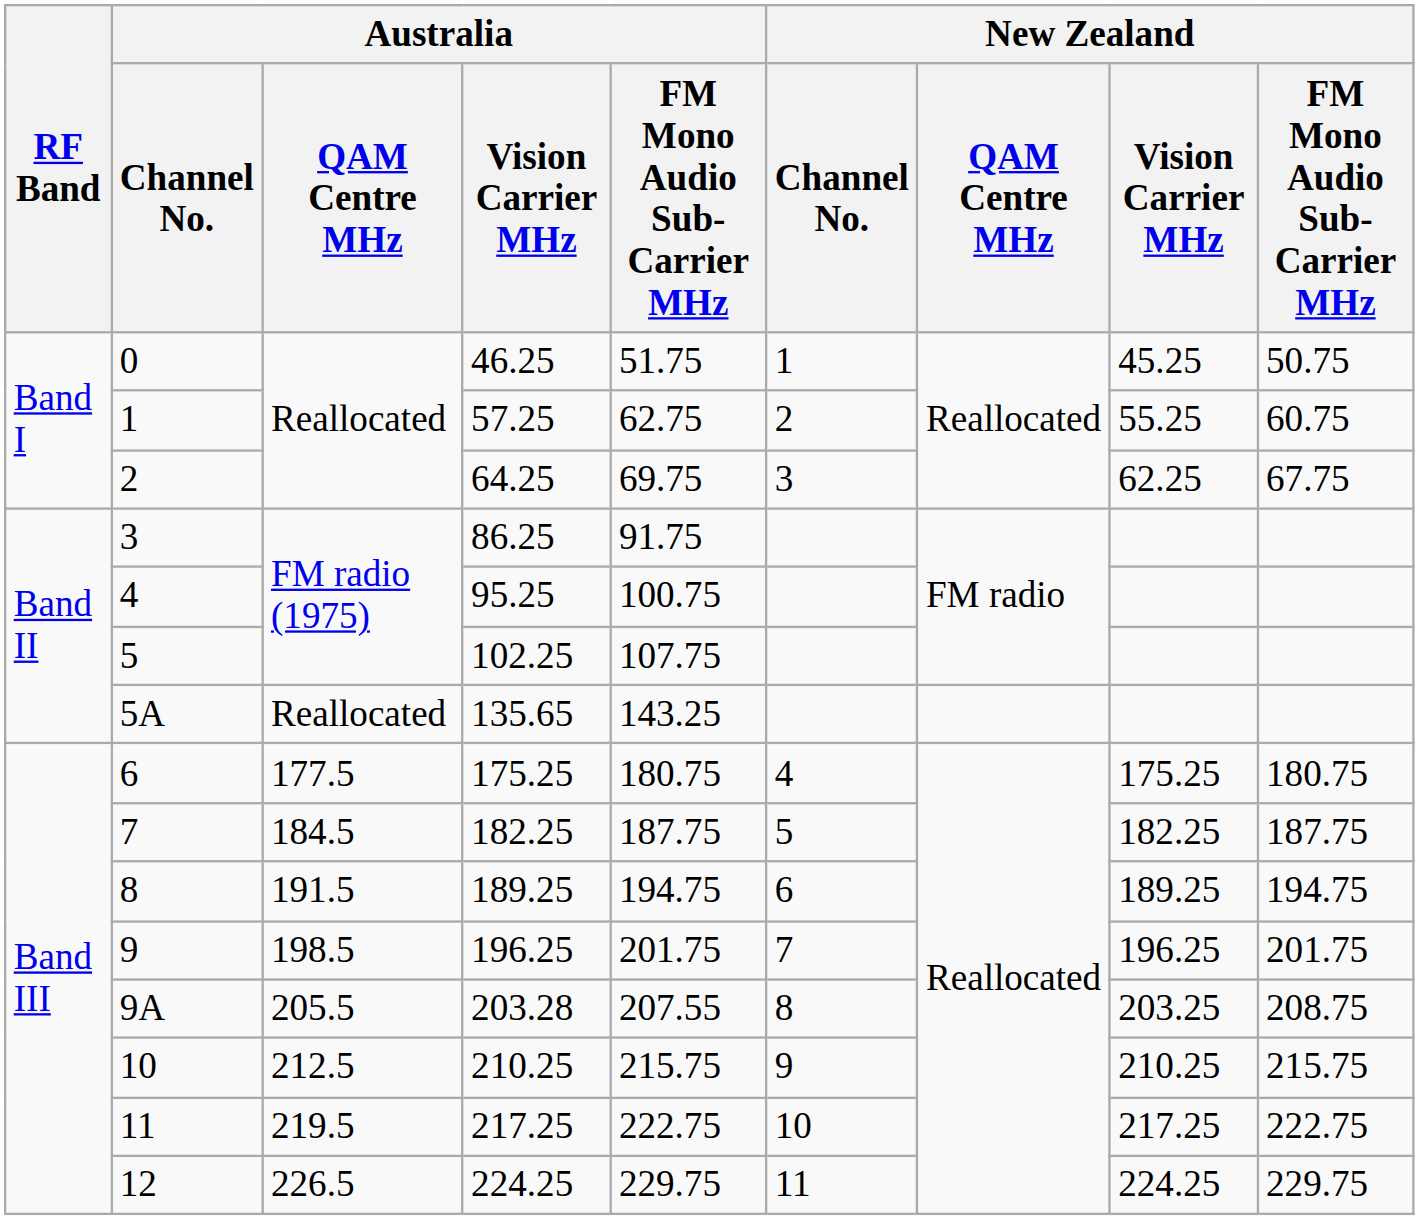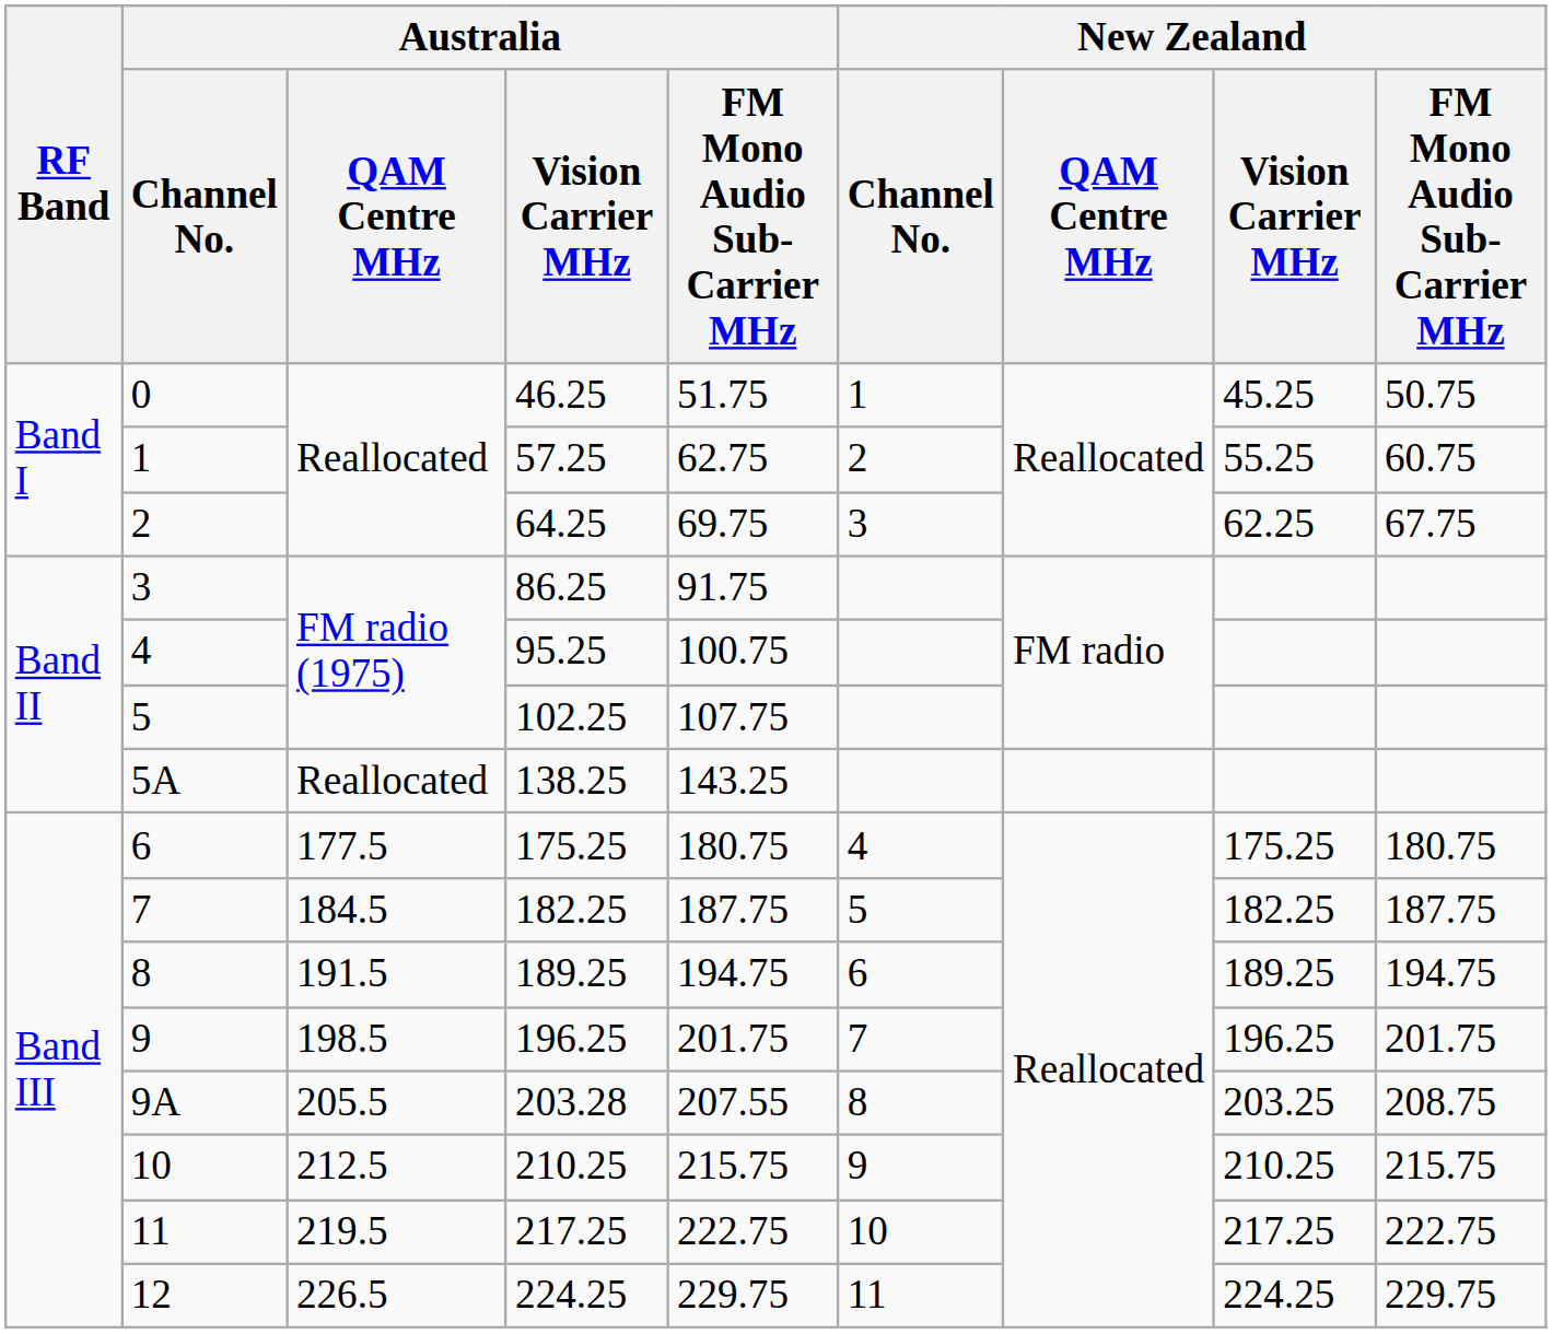 <table class="wikitable">
 <tr>
 <th rowspan="2"><a href='#'>RF</a><br>Band</th>
 <th colspan="4">Australia</th>
 <th colspan="4">New Zealand</th>
 </tr>
 <tr>
 <th>Channel<br>No.</th>
 <th><a href='#'>QAM</a><br>Centre<br><a href='#'>MHz</a></th>
 <th>Vision<br>Carrier <a href='#'>MHz</a></th>
 <th>FM Mono Audio<br>Sub-Carrier <a href='#'>MHz</a></th>
 <th>Channel<br>No.</th>
 <th><a href='#'>QAM</a><br>Centre<br><a href='#'>MHz</a></th>
 <th>Vision<br>Carrier <a href='#'>MHz</a></th>
 <th>FM Mono Audio<br>Sub-Carrier <a href='#'>MHz</a></th>
 </tr>
 <tr>
 <td rowspan="3"><a href='#'>Band I</a></td>
 <td>0</td>
 <td rowspan="3">Reallocated</td>
 <td>46.25</td>
 <td>51.75</td>
 <td>1</td>
 <td rowspan="3">Reallocated</td>
 <td>45.25</td>
 <td>50.75</td>
 </tr>
 <tr>
 <td>1</td>
 <td>57.25</td>
 <td>62.75</td>
 <td>2</td>
 <td>55.25</td>
 <td>60.75</td>
 </tr>
 <tr>
 <td>2</td>
 <td>64.25</td>
 <td>69.75</td>
 <td>3</td>
 <td>62.25</td>
 <td>67.75</td>
 </tr>
 <tr>
 <td rowspan="4"><a href='#'>Band II</a></td>
 <td>3</td>
 <td rowspan="3"><a href='#'>FM radio (1975)</a></td>
 <td>86.25</td>
 <td>91.75</td>
 <td></td>
 <td rowspan="3">FM radio</td>
 <td></td>
 <td></td>
 </tr>
 <tr>
 <td>4</td>
 <td>95.25</td>
 <td>100.75</td>
 <td></td>
 <td></td>
 <td></td>
 </tr>
 <tr>
 <td>5</td>
 <td>102.25</td>
 <td>107.75</td>
 <td></td>
 <td></td>
 <td></td>
 </tr>
 <tr>
 <td>5A</td>
 <td>Reallocated</td>
-<td>135.65</td>
+<td>138.25</td>
 <td>143.25</td>
 <td></td>
 <td></td>
 <td></td>
 <td></td>
 </tr>
 <tr>
 <td rowspan="8"><a href='#'>Band III</a></td>
 <td>6</td>
 <td>177.5</td>
 <td>175.25</td>
 <td>180.75</td>
 <td>4</td>
 <td rowspan="8">Reallocated</td>
 <td>175.25</td>
 <td>180.75</td>
 </tr>
 <tr>
 <td>7</td>
 <td>184.5</td>
 <td>182.25</td>
 <td>187.75</td>
 <td>5</td>
 <td>182.25</td>
 <td>187.75</td>
 </tr>
 <tr>
 <td>8</td>
 <td>191.5</td>
 <td>189.25</td>
 <td>194.75</td>
 <td>6</td>
 <td>189.25</td>
 <td>194.75</td>
 </tr>
 <tr>
 <td>9</td>
 <td>198.5</td>
 <td>196.25</td>
 <td>201.75</td>
 <td>7</td>
 <td>196.25</td>
 <td>201.75</td>
 </tr>
 <tr>
 <td>9A</td>
 <td>205.5</td>
 <td>203.28</td>
 <td>207.55</td>
 <td>8</td>
 <td>203.25</td>
 <td>208.75</td>
 </tr>
 <tr>
 <td>10</td>
 <td>212.5</td>
 <td>210.25</td>
 <td>215.75</td>
 <td>9</td>
 <td>210.25</td>
 <td>215.75</td>
 </tr>
 <tr>
 <td>11</td>
 <td>219.5</td>
 <td>217.25</td>
 <td>222.75</td>
 <td>10</td>
 <td>217.25</td>
 <td>222.75</td>
 </tr>
 <tr>
 <td>12</td>
 <td>226.5</td>
 <td>224.25</td>
 <td>229.75</td>
 <td>11</td>
 <td>224.25</td>
 <td>229.75</td>
 </tr>
 </table>
